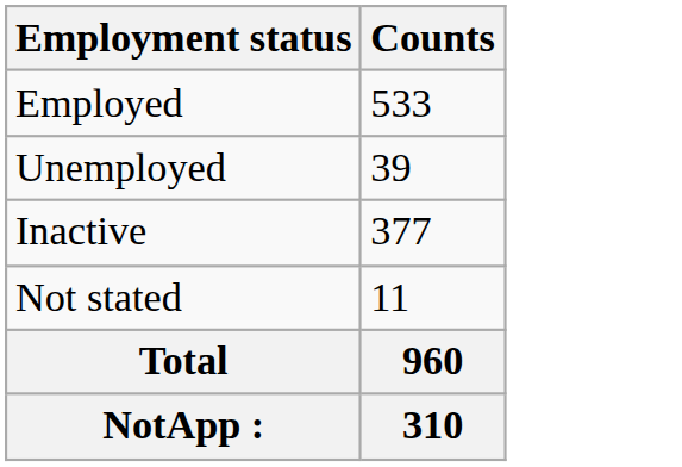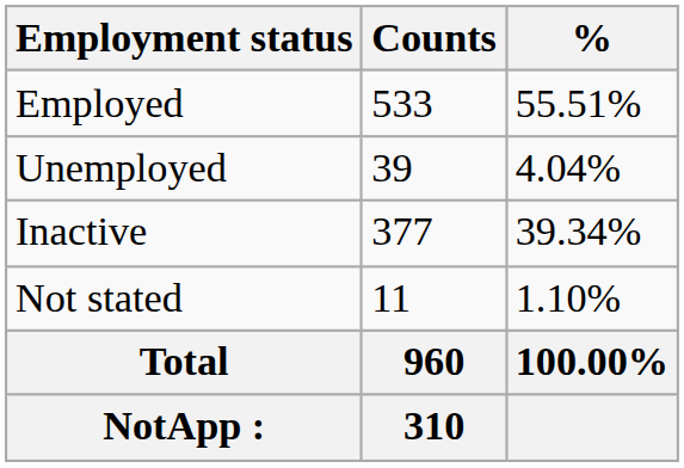 <table class="wikitable sortable">
 <tr>
 <th>Employment status</th>
 <th>Counts</th>
+<th>%</th>
 </tr>
 <tr>
 <td>Employed</td>
 <td>533</td>
+<td>55.51%</td>
 </tr>
 <tr>
 <td>Unemployed</td>
 <td>39</td>
+<td>4.04%</td>
 </tr>
 <tr>
 <td>Inactive</td>
 <td>377</td>
+<td>39.34%</td>
 </tr>
 <tr>
 <td>Not stated</td>
 <td>11</td>
+<td>1.10%</td>
 </tr>
 <tr>
 <th>Total</th>
 <th>960</th>
+<th>100.00%</th>
 </tr>
 <tr>
 <th>NotApp :</th>
 <th>310</th>
+<th></th>
 </tr>
 </table>
